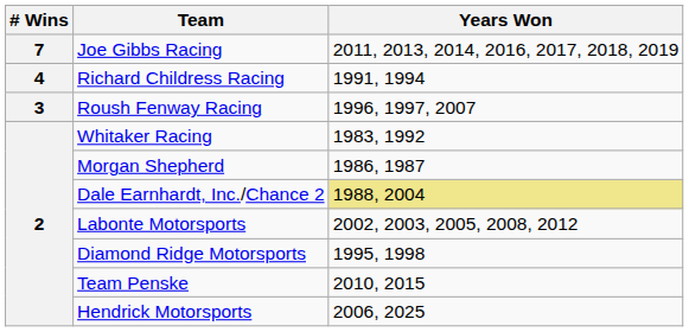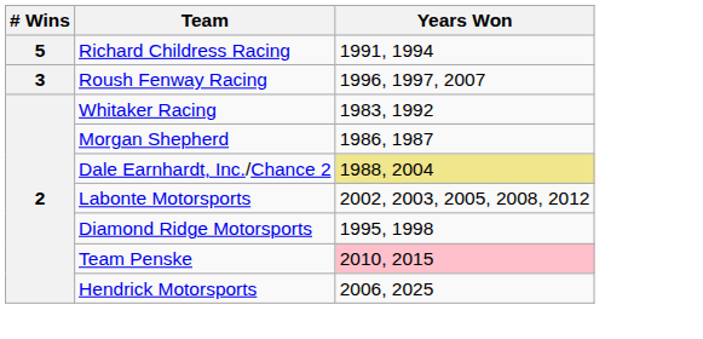 <table class="wikitable" style="font-size: 95%;">
 <tr>
 <th># Wins</th>
 <th>Team</th>
 <th>Years Won</th>
 </tr>
 <tr>
-<th>7</th>
-<td><a href='#'>Joe Gibbs Racing</a></td>
-<td>2011, 2013, 2014, 2016, 2017, 2018, 2019</td>
-</tr>
-<tr>
-<th>4</th>
+<th>5</th>
 <td><a href='#'>Richard Childress Racing</a></td>
 <td>1991, 1994</td>
 </tr>
 <tr>
 <th>3</th>
 <td><a href='#'>Roush Fenway Racing</a></td>
 <td>1996, 1997, 2007</td>
 </tr>
 <tr>
 <th rowspan="7">2</th>
 <td><a href='#'>Whitaker Racing</a></td>
 <td>1983, 1992</td>
 </tr>
 <tr>
 <td><a href='#'>Morgan Shepherd</a></td>
 <td>1986, 1987</td>
 </tr>
 <tr>
 <td><a href='#'>Dale Earnhardt, Inc.</a>/<a href='#'>Chance 2</a></td>
 <td style="background: khaki;">1988, 2004</td>
 </tr>
 <tr>
 <td><a href='#'>Labonte Motorsports</a></td>
 <td>2002, 2003, 2005, 2008, 2012</td>
 </tr>
 <tr>
 <td><a href='#'>Diamond Ridge Motorsports</a></td>
 <td>1995, 1998</td>
 </tr>
 <tr>
 <td><a href='#'>Team Penske</a></td>
-<td>2010, 2015</td>
+<td style="background: pink;">2010, 2015</td>
 </tr>
 <tr>
 <td><a href='#'>Hendrick Motorsports</a></td>
 <td>2006, 2025</td>
 </tr>
 </table>
